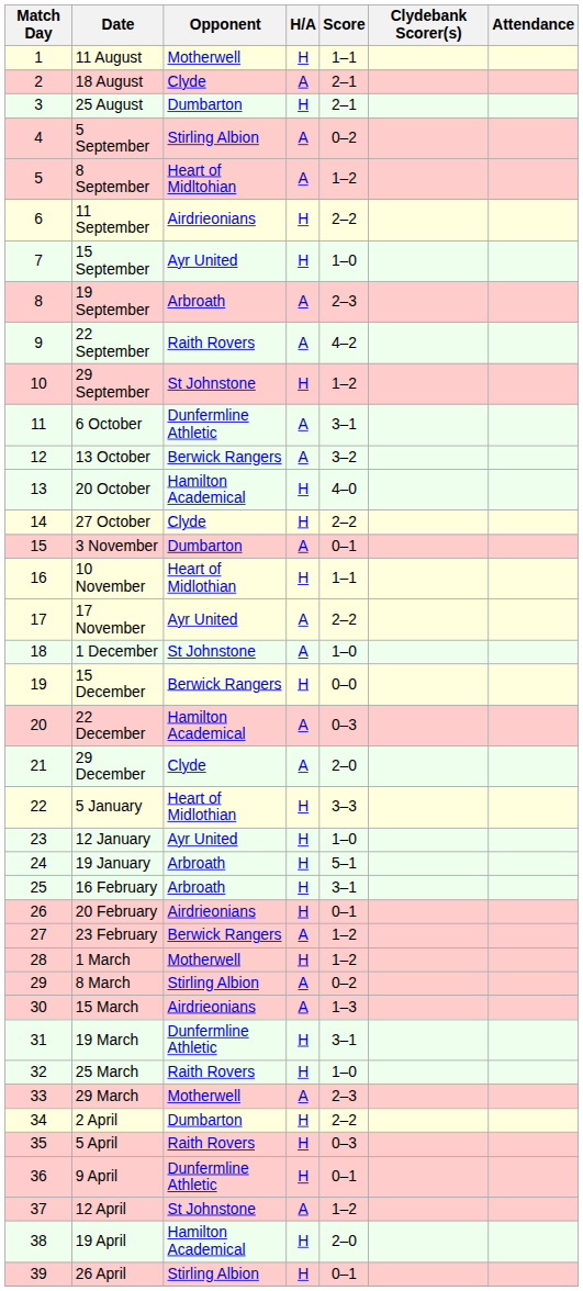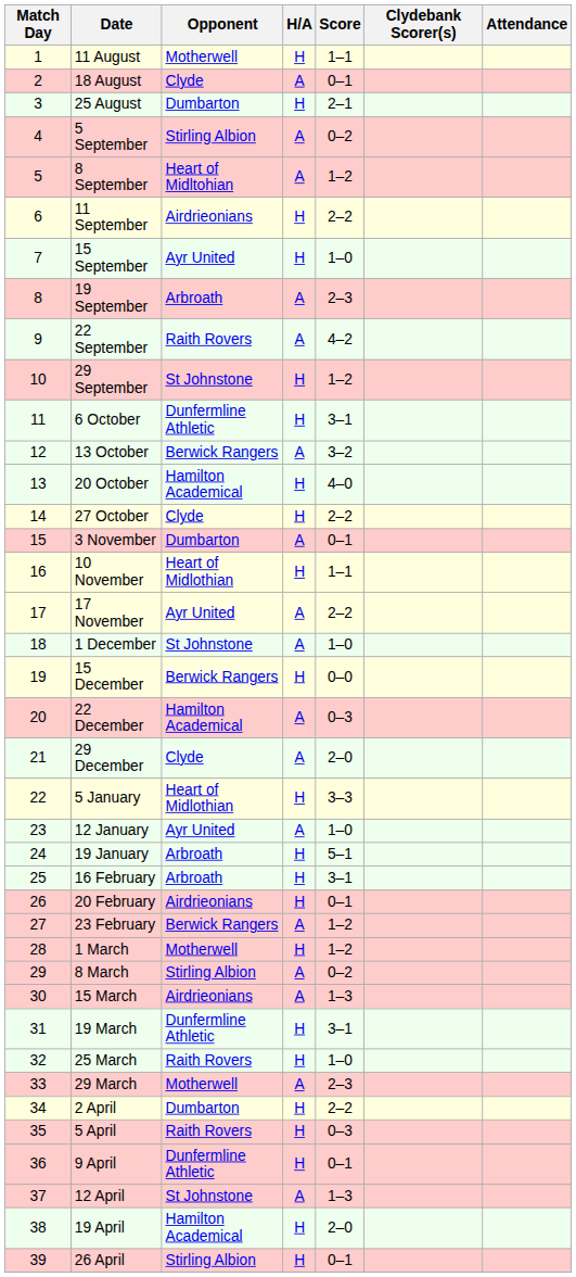 <table class="wikitable" style="text-align:center">
 <tr>
 <th>Match Day</th>
 <th>Date</th>
 <th>Opponent</th>
 <th>H/A</th>
 <th>Score</th>
 <th>Clydebank Scorer(s)</th>
 <th>Attendance</th>
 </tr>
 <tr bgcolor=#FFFFDD>
 <td>1</td>
 <td align=left>11 August</td>
 <td align=left><a href='#'>Motherwell</a></td>
 <td><a href='#'>H</a></td>
 <td>1–1</td>
 <td align=left></td>
 <td></td>
 </tr>
 <tr bgcolor=#FFCCCC>
 <td>2</td>
 <td align=left>18 August</td>
 <td align=left><a href='#'>Clyde</a></td>
 <td><a href='#'>A</a></td>
-<td>2–1</td>
+<td>0–1</td>
 <td align=left></td>
 <td></td>
 </tr>
 <tr bgcolor=#EEFFEE>
 <td>3</td>
 <td align=left>25 August</td>
 <td align=left><a href='#'>Dumbarton</a></td>
 <td><a href='#'>H</a></td>
 <td>2–1</td>
 <td align=left></td>
 <td></td>
 </tr>
 <tr bgcolor=#FFCCCC>
 <td>4</td>
 <td align=left>5 September</td>
 <td align=left><a href='#'>Stirling Albion</a></td>
 <td><a href='#'>A</a></td>
 <td>0–2</td>
 <td align=left></td>
 <td></td>
 </tr>
 <tr bgcolor=#FFCCCC>
 <td>5</td>
 <td align=left>8 September</td>
 <td align=left><a href='#'>Heart of Midltohian</a></td>
 <td><a href='#'>A</a></td>
 <td>1–2</td>
 <td align=left></td>
 <td></td>
 </tr>
 <tr bgcolor=#FFFFDD>
 <td>6</td>
 <td align=left>11 September</td>
 <td align=left><a href='#'>Airdrieonians</a></td>
 <td><a href='#'>H</a></td>
 <td>2–2</td>
 <td align=left></td>
 <td></td>
 </tr>
 <tr bgcolor=#EEFFEE>
 <td>7</td>
 <td align=left>15 September</td>
 <td align=left><a href='#'>Ayr United</a></td>
 <td><a href='#'>H</a></td>
 <td>1–0</td>
 <td align=left></td>
 <td></td>
 </tr>
 <tr bgcolor=#FFCCCC>
 <td>8</td>
 <td align=left>19 September</td>
 <td align=left><a href='#'>Arbroath</a></td>
 <td><a href='#'>A</a></td>
 <td>2–3</td>
 <td align=left></td>
 <td></td>
 </tr>
 <tr bgcolor=#EEFFEE>
 <td>9</td>
 <td align=left>22 September</td>
 <td align=left><a href='#'>Raith Rovers</a></td>
 <td><a href='#'>A</a></td>
 <td>4–2</td>
 <td align=left></td>
 <td></td>
 </tr>
 <tr bgcolor=#FFCCCC>
 <td>10</td>
 <td align=left>29 September</td>
 <td align=left><a href='#'>St Johnstone</a></td>
 <td><a href='#'>H</a></td>
 <td>1–2</td>
 <td align=left></td>
 <td></td>
 </tr>
 <tr bgcolor=#EEFFEE>
 <td>11</td>
 <td align=left>6 October</td>
 <td align=left><a href='#'>Dunfermline Athletic</a></td>
-<td><a href='#'>A</a></td>
+<td><a href='#'>H</a></td>
 <td>3–1</td>
 <td align=left></td>
 <td></td>
 </tr>
 <tr bgcolor=#EEFFEE>
 <td>12</td>
 <td align=left>13 October</td>
 <td align=left><a href='#'>Berwick Rangers</a></td>
 <td><a href='#'>A</a></td>
 <td>3–2</td>
 <td align=left></td>
 <td></td>
 </tr>
 <tr bgcolor=#EEFFEE>
 <td>13</td>
 <td align=left>20 October</td>
 <td align=left><a href='#'>Hamilton Academical</a></td>
 <td><a href='#'>H</a></td>
 <td>4–0</td>
 <td align=left></td>
 <td></td>
 </tr>
 <tr bgcolor=#FFFFDD>
 <td>14</td>
 <td align=left>27 October</td>
 <td align=left><a href='#'>Clyde</a></td>
 <td><a href='#'>H</a></td>
 <td>2–2</td>
 <td align=left></td>
 <td></td>
 </tr>
 <tr bgcolor=#FFCCCC>
 <td>15</td>
 <td align=left>3 November</td>
 <td align=left><a href='#'>Dumbarton</a></td>
 <td><a href='#'>A</a></td>
 <td>0–1</td>
 <td align=left></td>
 <td></td>
 </tr>
 <tr bgcolor=#FFFFDD>
 <td>16</td>
 <td align=left>10 November</td>
 <td align=left><a href='#'>Heart of Midlothian</a></td>
 <td><a href='#'>H</a></td>
 <td>1–1</td>
 <td align=left></td>
 <td></td>
 </tr>
 <tr bgcolor=#FFFFDD>
 <td>17</td>
 <td align=left>17 November</td>
 <td align=left><a href='#'>Ayr United</a></td>
 <td><a href='#'>A</a></td>
 <td>2–2</td>
 <td align=left></td>
 <td></td>
 </tr>
 <tr bgcolor=#EEFFEE>
 <td>18</td>
 <td align=left>1 December</td>
 <td align=left><a href='#'>St Johnstone</a></td>
 <td><a href='#'>A</a></td>
 <td>1–0</td>
 <td align=left></td>
 <td></td>
 </tr>
 <tr bgcolor=#FFFFDD>
 <td>19</td>
 <td align=left>15 December</td>
 <td align=left><a href='#'>Berwick Rangers</a></td>
 <td><a href='#'>H</a></td>
 <td>0–0</td>
 <td align=left></td>
 <td></td>
 </tr>
 <tr bgcolor=#FFCCCC>
 <td>20</td>
 <td align=left>22 December</td>
 <td align=left><a href='#'>Hamilton Academical</a></td>
 <td><a href='#'>A</a></td>
 <td>0–3</td>
 <td align=left></td>
 <td></td>
 </tr>
 <tr bgcolor=#EEFFEE>
 <td>21</td>
 <td align=left>29 December</td>
 <td align=left><a href='#'>Clyde</a></td>
 <td><a href='#'>A</a></td>
 <td>2–0</td>
 <td align=left></td>
 <td></td>
 </tr>
 <tr bgcolor=#FFFFDD>
 <td>22</td>
 <td align=left>5 January</td>
 <td align=left><a href='#'>Heart of Midlothian</a></td>
 <td><a href='#'>H</a></td>
 <td>3–3</td>
 <td align=left></td>
 <td></td>
 </tr>
 <tr bgcolor=#EEFFEE>
 <td>23</td>
 <td align=left>12 January</td>
 <td align=left><a href='#'>Ayr United</a></td>
-<td><a href='#'>H</a></td>
+<td><a href='#'>A</a></td>
 <td>1–0</td>
 <td align=left></td>
 <td></td>
 </tr>
 <tr bgcolor=#EEFFEE>
 <td>24</td>
 <td align=left>19 January</td>
 <td align=left><a href='#'>Arbroath</a></td>
 <td><a href='#'>H</a></td>
 <td>5–1</td>
 <td align=left></td>
 <td></td>
 </tr>
 <tr bgcolor=#EEFFEE>
 <td>25</td>
 <td align=left>16 February</td>
 <td align=left><a href='#'>Arbroath</a></td>
 <td><a href='#'>H</a></td>
 <td>3–1</td>
 <td align=left></td>
 <td></td>
 </tr>
 <tr bgcolor=#FFCCCC>
 <td>26</td>
 <td align=left>20 February</td>
 <td align=left><a href='#'>Airdrieonians</a></td>
 <td><a href='#'>H</a></td>
 <td>0–1</td>
 <td align=left></td>
 <td></td>
 </tr>
 <tr bgcolor=#FFCCCC>
 <td>27</td>
 <td align=left>23 February</td>
 <td align=left><a href='#'>Berwick Rangers</a></td>
 <td><a href='#'>A</a></td>
 <td>1–2</td>
 <td align=left></td>
 <td></td>
 </tr>
 <tr bgcolor=#FFCCCC>
 <td>28</td>
 <td align=left>1 March</td>
 <td align=left><a href='#'>Motherwell</a></td>
 <td><a href='#'>H</a></td>
 <td>1–2</td>
 <td align=left></td>
 <td></td>
 </tr>
 <tr bgcolor=#FFCCCC>
 <td>29</td>
 <td align=left>8 March</td>
 <td align=left><a href='#'>Stirling Albion</a></td>
 <td><a href='#'>A</a></td>
 <td>0–2</td>
 <td align=left></td>
 <td></td>
 </tr>
 <tr bgcolor=#FFCCCC>
 <td>30</td>
 <td align=left>15 March</td>
 <td align=left><a href='#'>Airdrieonians</a></td>
 <td><a href='#'>A</a></td>
 <td>1–3</td>
 <td align=left></td>
 <td></td>
 </tr>
 <tr bgcolor=#EEFFEE>
 <td>31</td>
 <td align=left>19 March</td>
 <td align=left><a href='#'>Dunfermline Athletic</a></td>
 <td><a href='#'>H</a></td>
 <td>3–1</td>
 <td align=left></td>
 <td></td>
 </tr>
 <tr bgcolor=#EEFFEE>
 <td>32</td>
 <td align=left>25 March</td>
 <td align=left><a href='#'>Raith Rovers</a></td>
 <td><a href='#'>H</a></td>
 <td>1–0</td>
 <td align=left></td>
 <td></td>
 </tr>
 <tr bgcolor=#FFCCCC>
 <td>33</td>
 <td align=left>29 March</td>
 <td align=left><a href='#'>Motherwell</a></td>
 <td><a href='#'>A</a></td>
 <td>2–3</td>
 <td align=left></td>
 <td></td>
 </tr>
 <tr bgcolor=#FFFFDD>
 <td>34</td>
 <td align=left>2 April</td>
 <td align=left><a href='#'>Dumbarton</a></td>
 <td><a href='#'>H</a></td>
 <td>2–2</td>
 <td align=left></td>
 <td></td>
 </tr>
 <tr bgcolor=#FFCCCC>
 <td>35</td>
 <td align=left>5 April</td>
 <td align=left><a href='#'>Raith Rovers</a></td>
 <td><a href='#'>H</a></td>
 <td>0–3</td>
 <td align=left></td>
 <td></td>
 </tr>
 <tr bgcolor=#FFCCCC>
 <td>36</td>
 <td align=left>9 April</td>
 <td align=left><a href='#'>Dunfermline Athletic</a></td>
 <td><a href='#'>H</a></td>
 <td>0–1</td>
 <td align=left></td>
 <td></td>
 </tr>
 <tr bgcolor=#FFCCCC>
 <td>37</td>
 <td align=left>12 April</td>
 <td align=left><a href='#'>St Johnstone</a></td>
 <td><a href='#'>A</a></td>
-<td>1–2</td>
+<td>1–3</td>
 <td align=left></td>
 <td></td>
 </tr>
 <tr bgcolor=#EEFFEE>
 <td>38</td>
 <td align=left>19 April</td>
 <td align=left><a href='#'>Hamilton Academical</a></td>
 <td><a href='#'>H</a></td>
 <td>2–0</td>
 <td align=left></td>
 <td></td>
 </tr>
 <tr bgcolor=#FFCCCC>
 <td>39</td>
 <td align=left>26 April</td>
 <td align=left><a href='#'>Stirling Albion</a></td>
 <td><a href='#'>H</a></td>
 <td>0–1</td>
 <td align=left></td>
 <td></td>
 </tr>
 <tr>
 </tr>
 </table>
